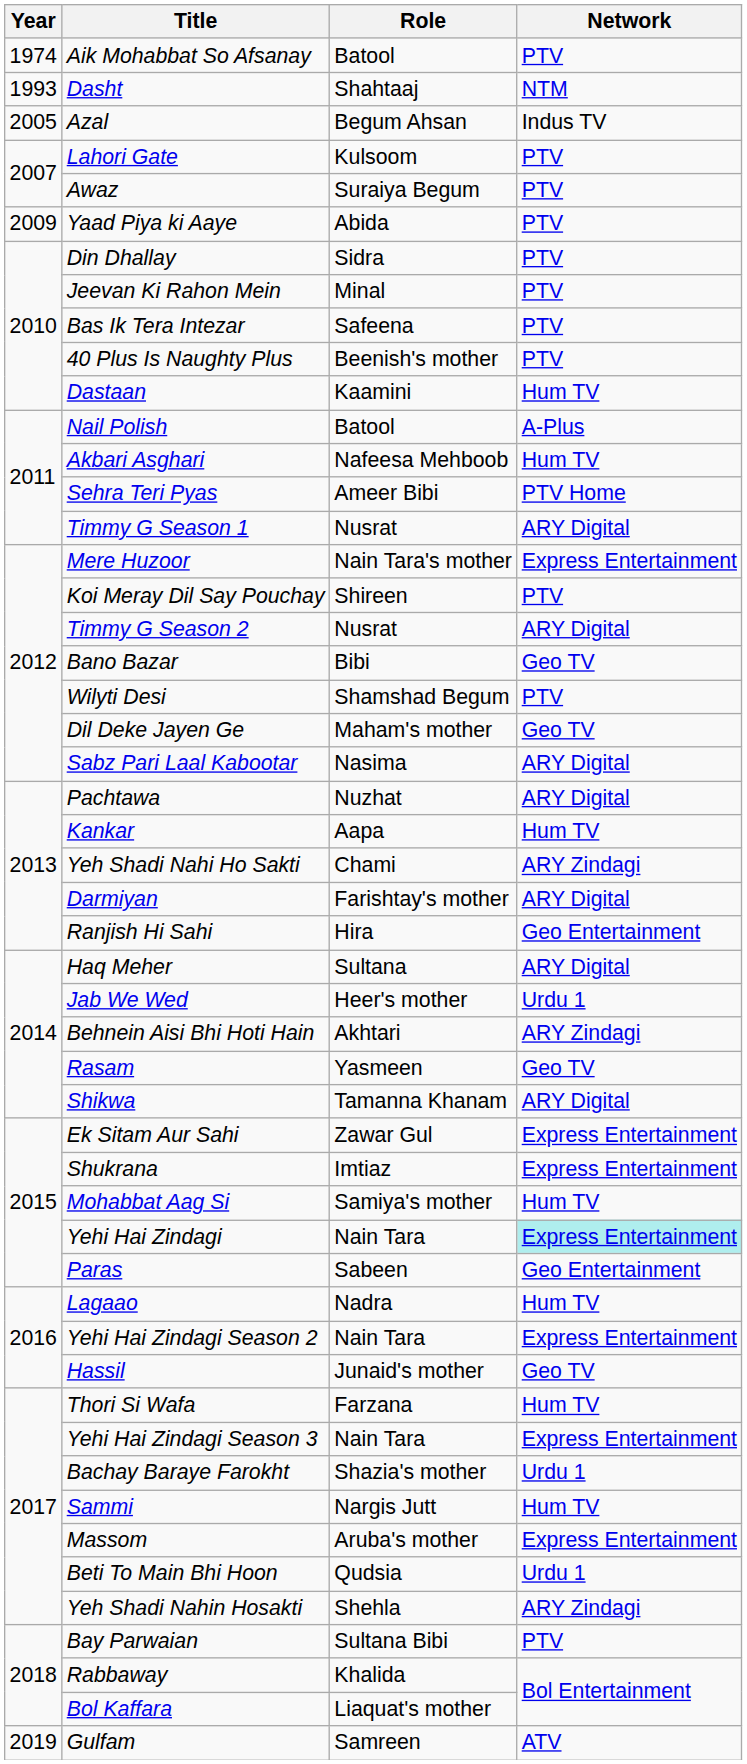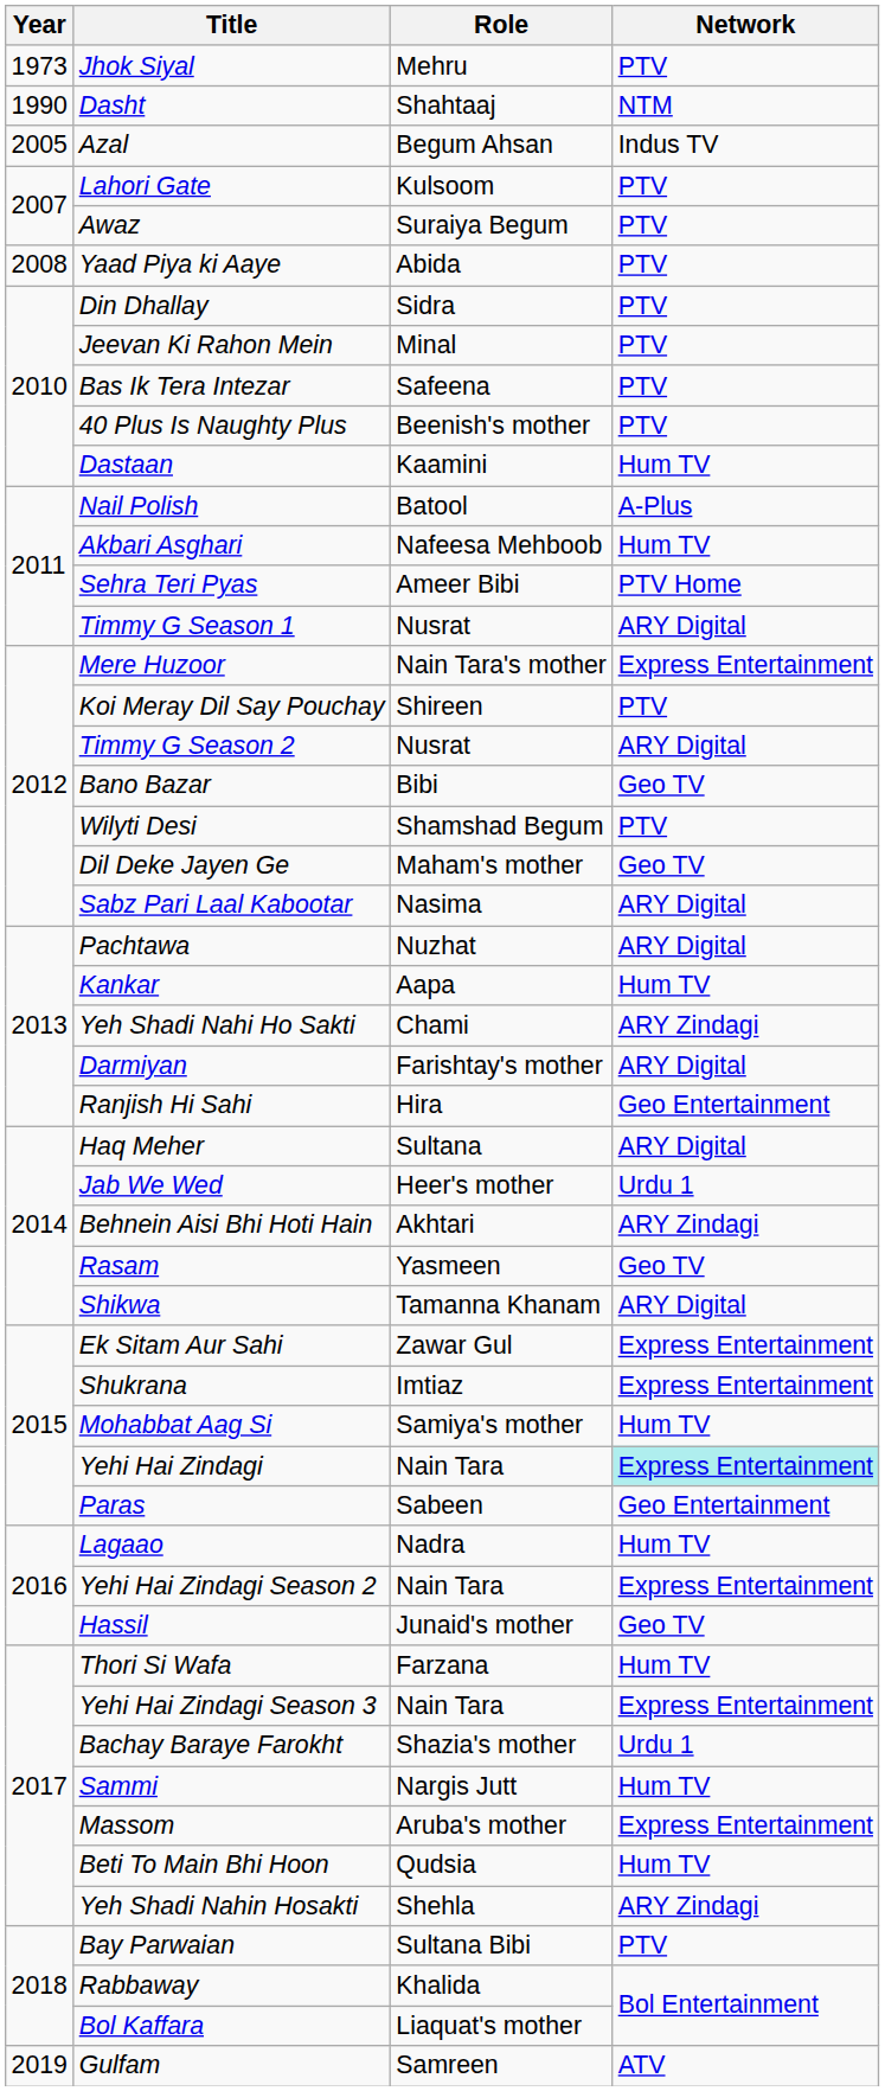 <table class="wikitable sortable plainrowheaders">
 <tr style="text-align:center;">
 <th scope="col">Year</th>
 <th scope="col">Title</th>
 <th scope="col">Role</th>
 <th scope="col">Network</th>
 </tr>
 <tr>
-<td>1974</td>
-<td><em>Aik Mohabbat So Afsanay	</em></td>
-<td>Batool</td>
+<td>1973</td>
+<td><em><a href='#'>Jhok Siyal</a></em></td>
+<td>Mehru</td>
 <td><a href='#'>PTV</a></td>
 </tr>
 <tr>
-<td>1993</td>
+<td>1990</td>
 <td><em><a href='#'>Dasht</a></em></td>
 <td>Shahtaaj</td>
 <td><a href='#'>NTM</a></td>
 </tr>
 <tr>
 <td>2005</td>
 <td><em>Azal</em></td>
 <td>Begum Ahsan</td>
 <td>Indus TV</td>
 </tr>
 <tr>
 <td rowspan="2">2007</td>
 <td><em><a href='#'>Lahori Gate</a></em></td>
 <td>Kulsoom</td>
 <td><a href='#'>PTV</a></td>
 </tr>
 <tr>
 <td><em>Awaz</em></td>
 <td>Suraiya Begum</td>
 <td><a href='#'>PTV</a></td>
 </tr>
 <tr>
-<td>2009</td>
+<td>2008</td>
 <td><em>Yaad Piya ki Aaye</em></td>
 <td>Abida</td>
 <td><a href='#'>PTV</a></td>
 </tr>
 <tr>
 <td rowspan ="5">2010</td>
 <td><em>Din Dhallay</em></td>
 <td>Sidra</td>
 <td><a href='#'>PTV</a></td>
 </tr>
 <tr>
 <td><em>Jeevan Ki Rahon Mein</em></td>
 <td>Minal</td>
 <td><a href='#'>PTV</a></td>
 </tr>
 <tr>
 <td><em>Bas Ik Tera Intezar</em></td>
 <td>Safeena</td>
 <td><a href='#'>PTV</a></td>
 </tr>
 <tr>
 <td><em>40 Plus Is Naughty Plus</em></td>
 <td>Beenish's mother</td>
 <td><a href='#'>PTV</a></td>
 </tr>
 <tr>
 <td><em><a href='#'>Dastaan</a></em></td>
 <td>Kaamini</td>
 <td><a href='#'>Hum TV</a></td>
 </tr>
 <tr>
 <td rowspan="4">2011</td>
 <td><em><a href='#'>Nail Polish</a></em></td>
 <td>Batool</td>
 <td><a href='#'>A-Plus</a></td>
 </tr>
 <tr>
 <td><em><a href='#'>Akbari Asghari</a></em></td>
 <td>Nafeesa Mehboob</td>
 <td><a href='#'>Hum TV</a></td>
 </tr>
 <tr>
 <td><em><a href='#'>Sehra Teri Pyas</a></em></td>
 <td>Ameer Bibi</td>
 <td><a href='#'>PTV Home</a></td>
 </tr>
 <tr>
 <td><em><a href='#'>Timmy G Season 1</a></em></td>
 <td>Nusrat</td>
 <td><a href='#'>ARY Digital</a></td>
 </tr>
 <tr>
 <td rowspan ="7">2012</td>
 <td><em><a href='#'>Mere Huzoor</a></em></td>
 <td>Nain Tara's mother</td>
 <td><a href='#'>Express Entertainment</a></td>
 </tr>
 <tr>
 <td><em>Koi Meray Dil Say Pouchay</em></td>
 <td>Shireen</td>
 <td><a href='#'>PTV</a></td>
 </tr>
 <tr>
 <td><em><a href='#'>Timmy G Season 2</a></em></td>
 <td>Nusrat</td>
 <td><a href='#'>ARY Digital</a></td>
 </tr>
 <tr>
 <td><em>Bano Bazar</em></td>
 <td>Bibi</td>
 <td><a href='#'>Geo TV</a></td>
 </tr>
 <tr>
 <td><em>Wilyti Desi</em></td>
 <td>Shamshad Begum</td>
 <td><a href='#'>PTV</a></td>
 </tr>
 <tr>
 <td><em>Dil Deke Jayen Ge</em></td>
 <td>Maham's mother</td>
 <td><a href='#'>Geo TV</a></td>
 </tr>
 <tr>
 <td><em><a href='#'>Sabz Pari Laal Kabootar</a></em></td>
 <td>Nasima</td>
 <td><a href='#'>ARY Digital</a></td>
 </tr>
 <tr>
 <td rowspan = "5">2013</td>
 <td><em>Pachtawa</em></td>
 <td>Nuzhat</td>
 <td><a href='#'>ARY Digital</a></td>
 </tr>
 <tr>
 <td><em><a href='#'>Kankar</a></em></td>
 <td>Aapa</td>
 <td><a href='#'>Hum TV</a></td>
 </tr>
 <tr>
 <td><em>Yeh Shadi Nahi Ho Sakti</em></td>
 <td>Chami</td>
 <td><a href='#'>ARY Zindagi</a></td>
 </tr>
 <tr>
 <td><em><a href='#'>Darmiyan</a></em></td>
 <td>Farishtay's mother</td>
 <td><a href='#'>ARY Digital</a></td>
 </tr>
 <tr>
 <td><em>Ranjish Hi Sahi</em></td>
 <td>Hira</td>
 <td><a href='#'>Geo Entertainment</a></td>
 </tr>
 <tr>
 <td rowspan ="5">2014</td>
 <td><em>Haq Meher</em></td>
 <td>Sultana</td>
 <td><a href='#'>ARY Digital</a></td>
 </tr>
 <tr>
 <td><em><a href='#'>Jab We Wed</a></em></td>
 <td>Heer's mother</td>
 <td><a href='#'>Urdu 1</a></td>
 </tr>
 <tr>
 <td><em>Behnein Aisi Bhi Hoti Hain</em></td>
 <td>Akhtari</td>
 <td><a href='#'>ARY Zindagi</a></td>
 </tr>
 <tr>
 <td><em><a href='#'>Rasam</a></em></td>
 <td>Yasmeen</td>
 <td><a href='#'>Geo TV</a></td>
 </tr>
 <tr>
 <td><em><a href='#'>Shikwa</a></em></td>
 <td>Tamanna Khanam</td>
 <td><a href='#'>ARY Digital</a></td>
 </tr>
 <tr>
 <td rowspan ="5">2015</td>
 <td><em>Ek Sitam Aur Sahi</em></td>
 <td>Zawar Gul</td>
 <td><a href='#'>Express Entertainment</a></td>
 </tr>
 <tr>
 <td><em>Shukrana</em></td>
 <td>Imtiaz</td>
 <td><a href='#'>Express Entertainment</a></td>
 </tr>
 <tr>
 <td><em><a href='#'>Mohabbat Aag Si</a></em></td>
 <td>Samiya's mother</td>
 <td><a href='#'>Hum TV</a></td>
 </tr>
 <tr>
 <td><em>Yehi Hai Zindagi</em></td>
 <td>Nain Tara</td>
 <td style="background: paleturquoise;"><a href='#'>Express Entertainment</a></td>
 </tr>
 <tr>
 <td><em><a href='#'>Paras</a></em></td>
 <td>Sabeen</td>
 <td><a href='#'>Geo Entertainment</a></td>
 </tr>
 <tr>
 <td rowspan = "3">2016</td>
 <td><em><a href='#'>Lagaao</a></em></td>
 <td>Nadra</td>
 <td><a href='#'>Hum TV</a></td>
 </tr>
 <tr>
 <td><em>Yehi Hai Zindagi Season 2</em></td>
 <td>Nain Tara</td>
 <td><a href='#'>Express Entertainment</a></td>
 </tr>
 <tr>
 <td><em><a href='#'>Hassil</a></em></td>
 <td>Junaid's mother</td>
 <td><a href='#'>Geo TV</a></td>
 </tr>
 <tr>
 <td rowspan = "7">2017</td>
 <td><em>Thori Si Wafa</em></td>
 <td>Farzana</td>
 <td><a href='#'>Hum TV</a></td>
 </tr>
 <tr>
 <td><em>Yehi Hai Zindagi Season 3</em></td>
 <td>Nain Tara</td>
 <td><a href='#'>Express Entertainment</a></td>
 </tr>
 <tr>
 <td><em>Bachay Baraye Farokht</em></td>
 <td>Shazia's mother</td>
 <td><a href='#'>Urdu 1</a></td>
 </tr>
 <tr>
 <td><em><a href='#'>Sammi</a></em></td>
 <td>Nargis Jutt</td>
 <td><a href='#'>Hum TV</a></td>
 </tr>
 <tr>
 <td><em>Massom</em></td>
 <td>Aruba's mother</td>
 <td><a href='#'>Express Entertainment</a></td>
 </tr>
 <tr>
 <td><em>Beti To Main Bhi Hoon</em></td>
 <td>Qudsia</td>
-<td><a href='#'>Urdu 1</a></td>
+<td><a href='#'>Hum TV</a></td>
 </tr>
 <tr>
 <td><em>Yeh Shadi Nahin Hosakti</em></td>
 <td>Shehla</td>
 <td><a href='#'>ARY Zindagi</a></td>
 </tr>
 <tr>
 <td rowspan = "3">2018</td>
 <td><em>Bay Parwaian</em></td>
 <td>Sultana Bibi</td>
 <td><a href='#'>PTV</a></td>
 </tr>
 <tr>
 <td><em>Rabbaway</em></td>
 <td>Khalida</td>
 <td rowspan = "2"><a href='#'>Bol Entertainment</a></td>
 </tr>
 <tr>
 <td><em><a href='#'>Bol Kaffara</a></em></td>
 <td>Liaquat's mother</td>
 </tr>
 <tr>
 <td>2019</td>
 <td><em>Gulfam</em></td>
 <td>Samreen</td>
 <td><a href='#'>ATV</a></td>
 </tr>
 </table>
